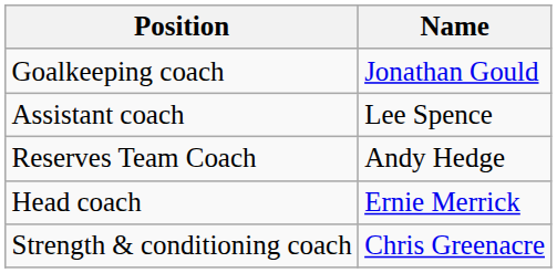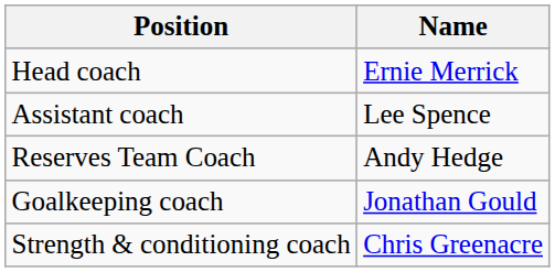 <table class="wikitable">
 <tr>
 <th>Position</th>
 <th>Name</th>
 </tr>
 <tr>
-<td>Goalkeeping coach</td>
-<td> <a href='#'>Jonathan Gould</a></td>
+<td>Head coach</td>
+<td> <a href='#'>Ernie Merrick</a></td>
 </tr>
 <tr>
 <td>Assistant coach</td>
 <td>  Lee Spence</td>
 </tr>
 <tr>
 <td>Reserves Team Coach</td>
 <td> Andy Hedge</td>
 </tr>
 <tr>
-<td>Head coach</td>
-<td> <a href='#'>Ernie Merrick</a></td>
+<td>Goalkeeping coach</td>
+<td> <a href='#'>Jonathan Gould</a></td>
 </tr>
 <tr>
 <td>Strength & conditioning coach</td>
 <td> <a href='#'>Chris Greenacre</a></td>
 </tr>
 </table>
